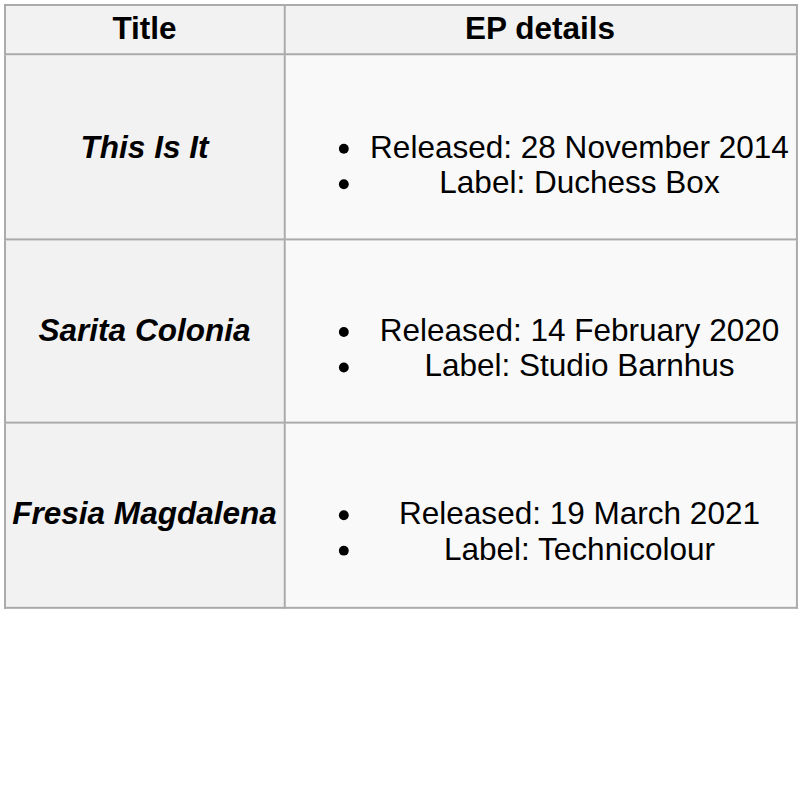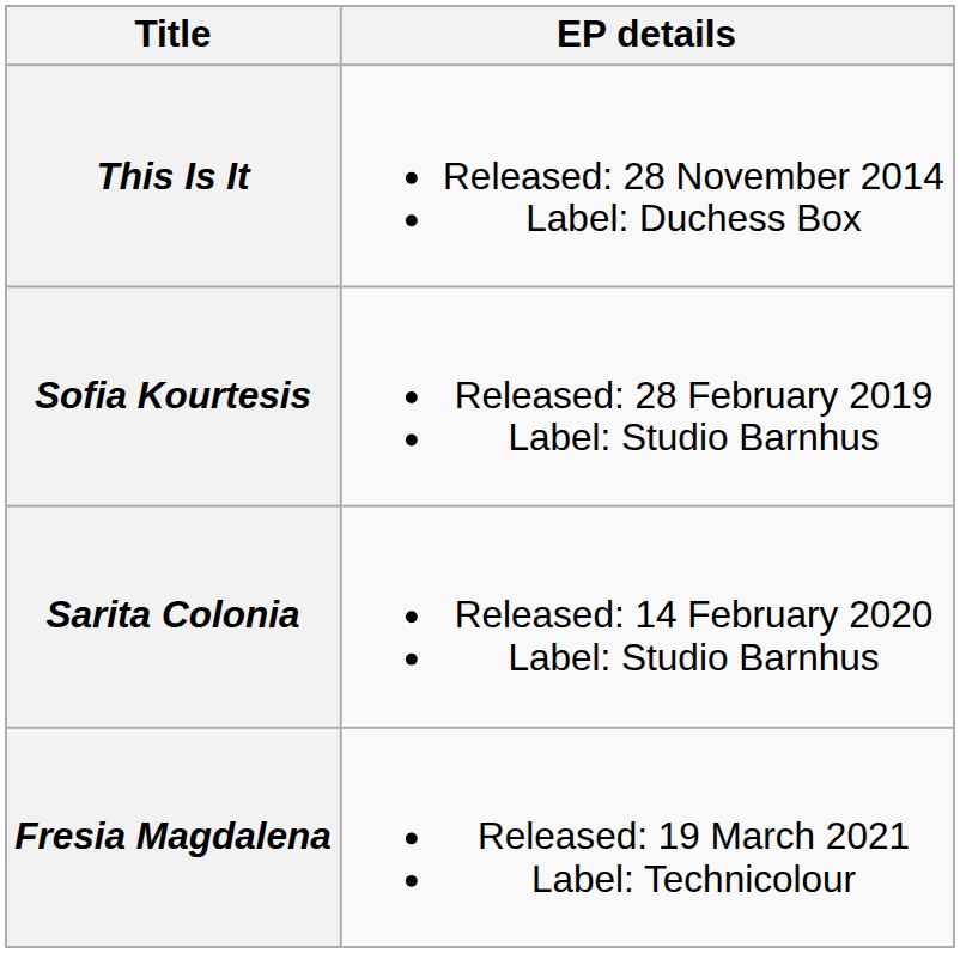 <table class="wikitable plainrowheaders" style="text-align:center;">
 <tr>
 <th scope="col">Title</th>
 <th scope="col">EP details</th>
 </tr>
 <tr>
 <th scope="row"><em>This Is It</em></th>
 <td><br><ul><li>Released: 28 November 2014</li><li>Label: Duchess Box</li></ul></td>
 </tr>
 <tr>
+<th scope="row"><em>Sofia Kourtesis</em></th>
+<td><br><ul><li>Released: 28 February 2019</li><li>Label: Studio Barnhus</li></ul></td>
+</tr>
+<tr>
 <th scope="row"><em>Sarita Colonia</em></th>
 <td><br><ul><li>Released: 14 February 2020</li><li>Label: Studio Barnhus</li></ul></td>
 </tr>
 <tr>
 <th scope="row"><em>Fresia Magdalena</em></th>
 <td><br><ul><li>Released: 19 March 2021</li><li>Label: Technicolour</li></ul></td>
 </tr>
 </table>
